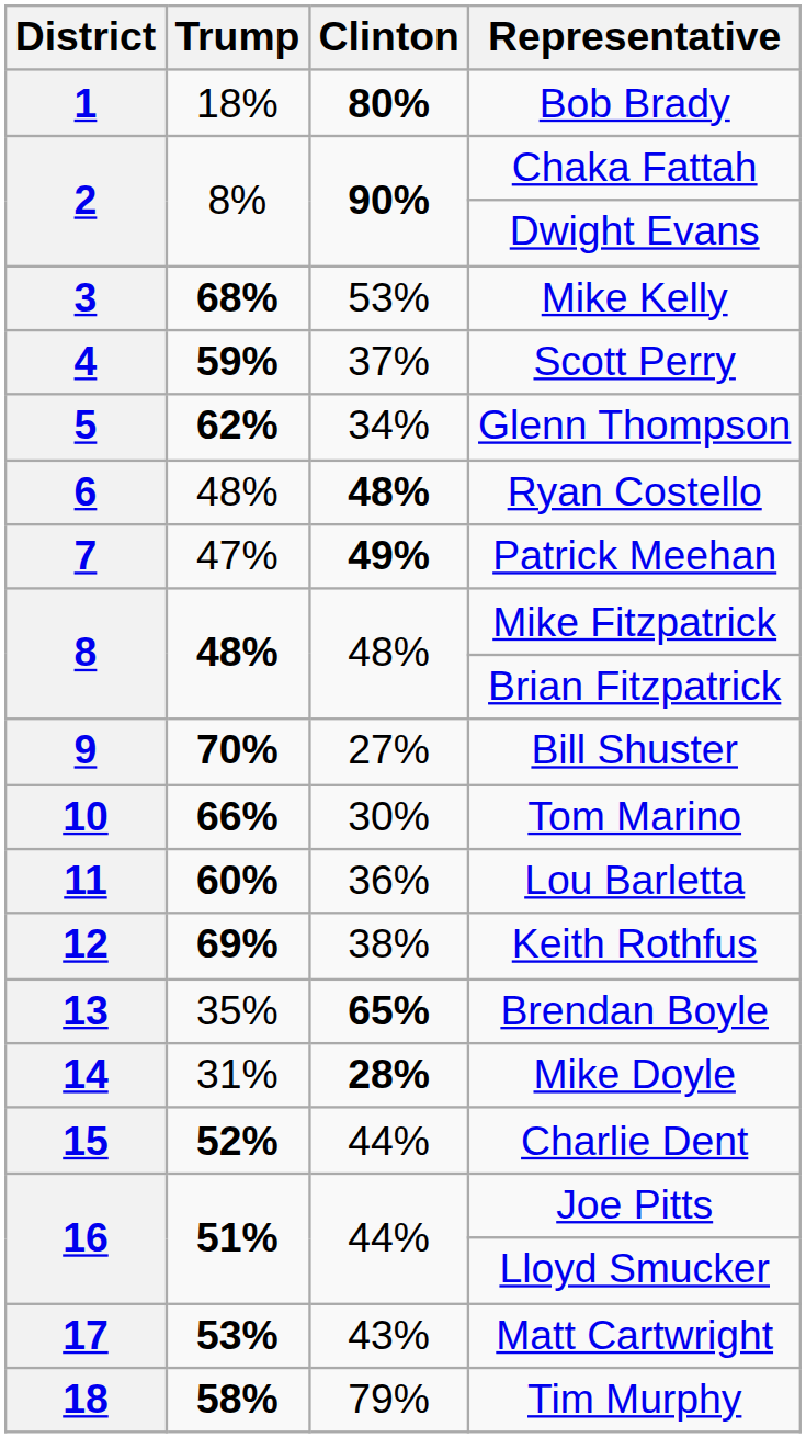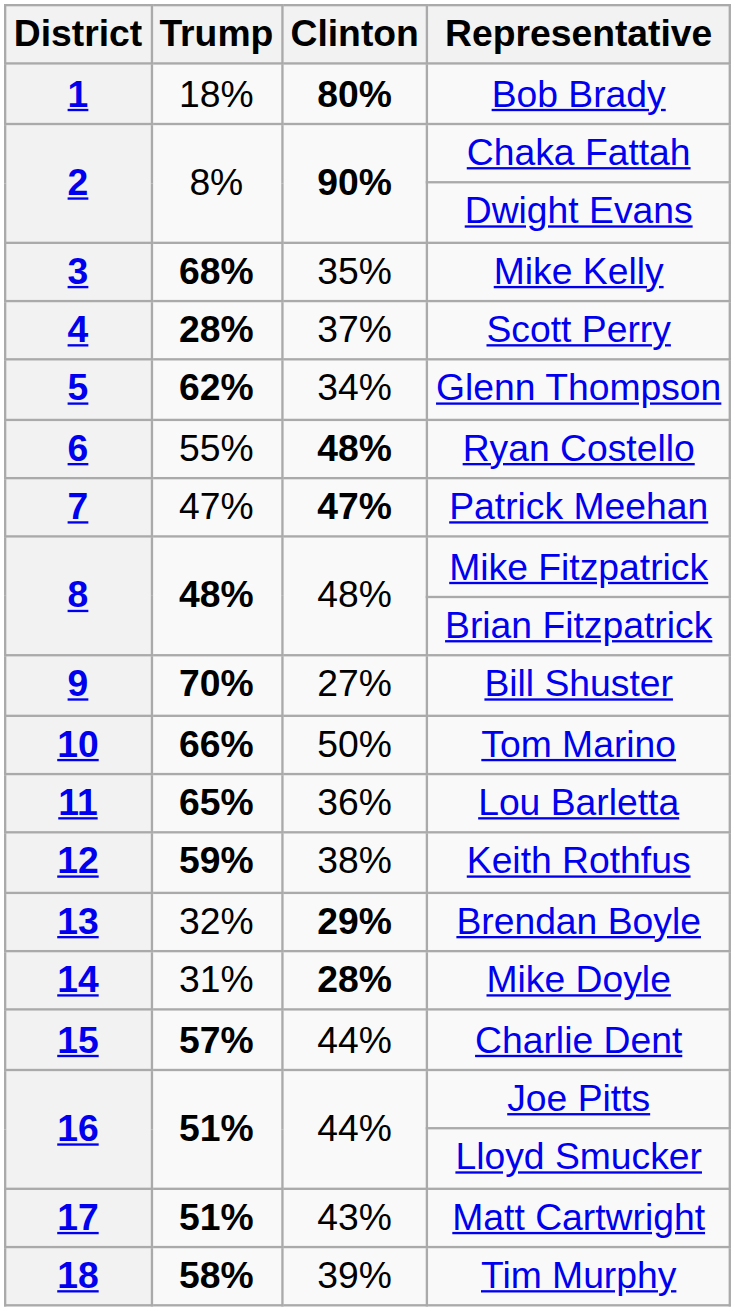 <table class=wikitable>
 <tr>
 <th>District</th>
 <th>Trump</th>
 <th>Clinton</th>
 <th>Representative</th>
 </tr>
 <tr align=center>
 <th><a href='#'>1</a></th>
 <td>18%</td>
 <td><strong>80%</strong></td>
 <td><a href='#'>Bob Brady</a></td>
 </tr>
 <tr align=center>
 <th rowspan=2 ><a href='#'>2</a></th>
 <td rowspan=2>8%</td>
 <td rowspan=2><strong>90%</strong></td>
 <td><a href='#'>Chaka Fattah</a></td>
 </tr>
 <tr align=center>
 <td><a href='#'>Dwight Evans</a></td>
 </tr>
 <tr align=center>
 <th><a href='#'>3</a></th>
 <td><strong>68%</strong></td>
-<td>53%</td>
+<td>35%</td>
 <td><a href='#'>Mike Kelly</a></td>
 </tr>
 <tr align=center>
 <th><a href='#'>4</a></th>
-<td><strong>59%</strong></td>
+<td><strong>28%</strong></td>
 <td>37%</td>
 <td><a href='#'>Scott Perry</a></td>
 </tr>
 <tr align=center>
 <th><a href='#'>5</a></th>
 <td><strong>62%</strong></td>
 <td>34%</td>
 <td><a href='#'>Glenn Thompson</a></td>
 </tr>
 <tr align=center>
 <th><a href='#'>6</a></th>
-<td>48%</td>
+<td>55%</td>
 <td><strong>48%</strong></td>
 <td><a href='#'>Ryan Costello</a></td>
 </tr>
 <tr align=center>
 <th><a href='#'>7</a></th>
 <td>47%</td>
-<td><strong>49%</strong></td>
+<td><strong>47%</strong></td>
 <td><a href='#'>Patrick Meehan</a></td>
 </tr>
 <tr align=center>
 <th rowspan=2 ><a href='#'>8</a></th>
 <td rowspan=2><strong>48%</strong></td>
 <td rowspan=2>48%</td>
 <td><a href='#'>Mike Fitzpatrick</a></td>
 </tr>
 <tr align=center>
 <td><a href='#'>Brian Fitzpatrick</a></td>
 </tr>
 <tr align=center>
 <th><a href='#'>9</a></th>
 <td><strong>70%</strong></td>
 <td>27%</td>
 <td><a href='#'>Bill Shuster</a></td>
 </tr>
 <tr align=center>
 <th><a href='#'>10</a></th>
 <td><strong>66%</strong></td>
-<td>30%</td>
+<td>50%</td>
 <td><a href='#'>Tom Marino</a></td>
 </tr>
 <tr align=center>
 <th><a href='#'>11</a></th>
-<td><strong>60%</strong></td>
+<td><strong>65%</strong></td>
 <td>36%</td>
 <td><a href='#'>Lou Barletta</a></td>
 </tr>
 <tr align=center>
 <th><a href='#'>12</a></th>
-<td><strong>69%</strong></td>
+<td><strong>59%</strong></td>
 <td>38%</td>
 <td><a href='#'>Keith Rothfus</a></td>
 </tr>
 <tr align=center>
 <th><a href='#'>13</a></th>
-<td>35%</td>
-<td><strong>65%</strong></td>
+<td>32%</td>
+<td><strong>29%</strong></td>
 <td><a href='#'>Brendan Boyle</a></td>
 </tr>
 <tr align=center>
 <th><a href='#'>14</a></th>
 <td>31%</td>
 <td><strong>28%</strong></td>
 <td><a href='#'>Mike Doyle</a></td>
 </tr>
 <tr align=center>
 <th><a href='#'>15</a></th>
-<td><strong>52%</strong></td>
+<td><strong>57%</strong></td>
 <td>44%</td>
 <td><a href='#'>Charlie Dent</a></td>
 </tr>
 <tr align=center>
 <th rowspan=2 ><a href='#'>16</a></th>
 <td rowspan=2><strong>51%</strong></td>
 <td rowspan=2>44%</td>
 <td><a href='#'>Joe Pitts</a></td>
 </tr>
 <tr align=center>
 <td><a href='#'>Lloyd Smucker</a></td>
 </tr>
 <tr align=center>
 <th><a href='#'>17</a></th>
-<td><strong>53%</strong></td>
+<td><strong>51%</strong></td>
 <td>43%</td>
 <td><a href='#'>Matt Cartwright</a></td>
 </tr>
 <tr align=center>
 <th><a href='#'>18</a></th>
 <td><strong>58%</strong></td>
-<td>79%</td>
+<td>39%</td>
 <td><a href='#'>Tim Murphy</a></td>
 </tr>
 </table>
